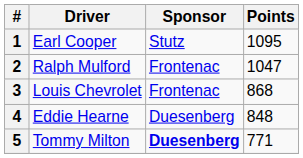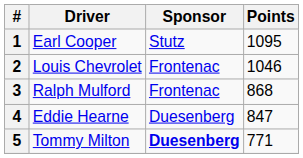 <table class="wikitable">
 <tr>
 <th> # </th>
 <th>Driver</th>
 <th>Sponsor</th>
 <th>Points</th>
 </tr>
 <tr>
 <th>1</th>
 <td><a href='#'>Earl Cooper</a></td>
 <td><a href='#'>Stutz</a></td>
 <td>1095</td>
 </tr>
 <tr>
 <th>2</th>
-<td><a href='#'>Ralph Mulford</a></td>
+<td><a href='#'>Louis Chevrolet</a></td>
 <td><a href='#'>Frontenac</a></td>
-<td>1047</td>
+<td>1046</td>
 </tr>
 <tr>
 <th>3</th>
-<td><a href='#'>Louis Chevrolet</a></td>
+<td><a href='#'>Ralph Mulford</a></td>
 <td><a href='#'>Frontenac</a></td>
 <td>868</td>
 </tr>
 <tr>
 <th>4</th>
 <td><a href='#'>Eddie Hearne</a></td>
 <td><a href='#'>Duesenberg</a></td>
-<td>848</td>
+<td>847</td>
 </tr>
 <tr>
 <th>5</th>
 <td><a href='#'>Tommy Milton</a></td>
 <td><strong><a href='#'>Duesenberg</a></strong></td>
 <td>771</td>
 </tr>
 <tr>
 </tr>
 </table>
